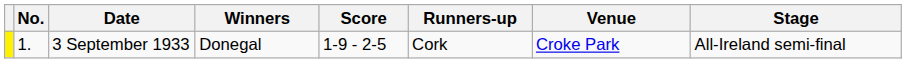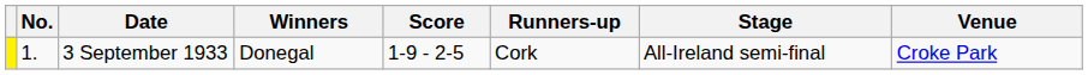 <table class="wikitable" style="font-size:90%">
 <tr>
 <th width=1></th>
 <th width=5>No.</th>
 <th width=120>Date</th>
 <th width=100>Winners</th>
 <th width=70>Score</th>
 <th width=100>Runners-up</th>
+<th width=175>Stage</th>
 <th width=130>Venue</th>
-<th width=175>Stage</th>
 </tr>
 <tr>
 <td style="background-color:#fff200"></td>
 <td>1.</td>
 <td>3 September 1933</td>
 <td>Donegal</td>
 <td>1-9 - 2-5</td>
 <td>Cork</td>
+<td>All-Ireland semi-final</td>
 <td><a href='#'>Croke Park</a></td>
-<td>All-Ireland semi-final</td>
 </tr>
 </table>
